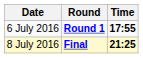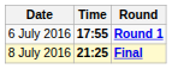 <table class="wikitable">
 <tr>
 <th>Date</th>
+<th>Time</th>
 <th>Round</th>
-<th>Time</th>
 </tr>
 <tr>
 <td>6 July 2016</td>
+<td><strong>17:55</strong></td>
 <td><strong><a href='#'>Round 1</a></strong></td>
-<td><strong>17:55</strong></td>
 </tr>
 <tr style=background:lemonchiffon>
 <td>8 July 2016</td>
+<td><strong>21:25</strong></td>
 <td><strong><a href='#'>Final</a></strong></td>
-<td><strong>21:25</strong></td>
 </tr>
 </table>
